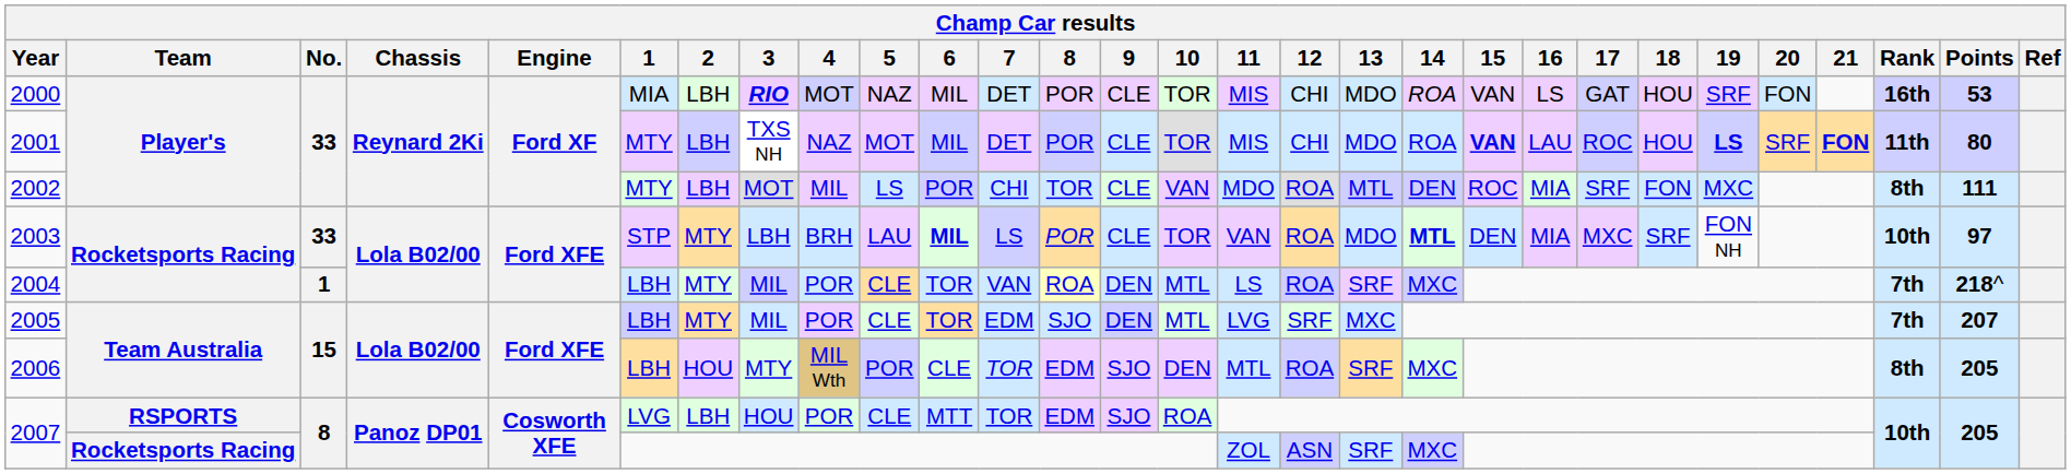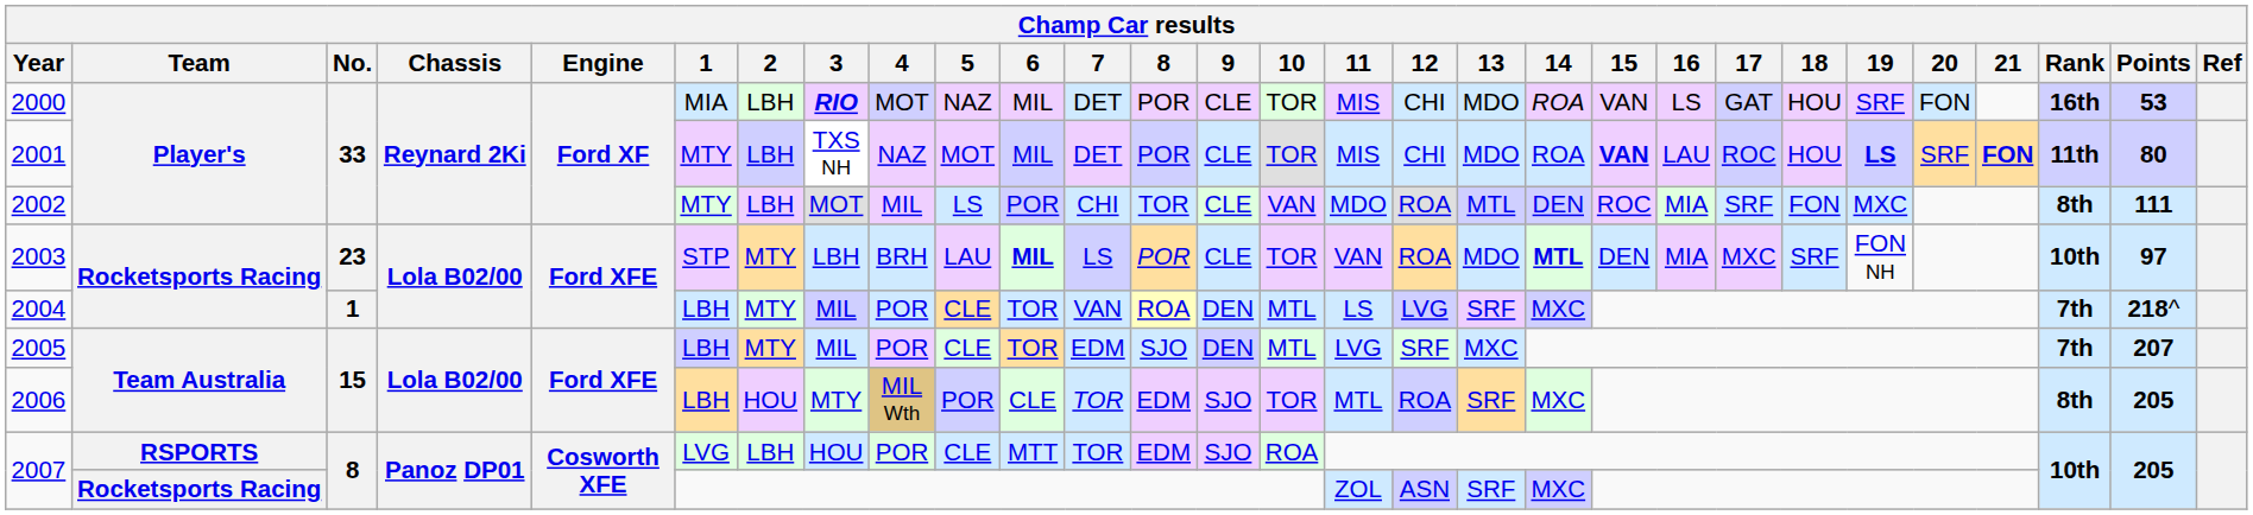 <table class="wikitable" style="text-align:center; font-size:85%">
 <tr>
 <th colspan=45><a href='#'>Champ Car</a> results</th>
 </tr>
 <tr>
 <th>Year</th>
 <th>Team</th>
 <th>No.</th>
 <th>Chassis</th>
 <th>Engine</th>
 <th>1</th>
 <th>2</th>
 <th>3</th>
 <th>4</th>
 <th>5</th>
 <th>6</th>
 <th>7</th>
 <th>8</th>
 <th>9</th>
 <th>10</th>
 <th>11</th>
 <th>12</th>
 <th>13</th>
 <th>14</th>
 <th>15</th>
 <th>16</th>
 <th>17</th>
 <th>18</th>
 <th>19</th>
 <th>20</th>
 <th>21</th>
 <th>Rank</th>
 <th>Points</th>
 <th>Ref</th>
 </tr>
 <tr>
 <td><a href='#'>2000</a></td>
 <th rowspan=3 nowrap><a href='#'>Player's</a></th>
 <th rowspan=3>33</th>
 <th rowspan=3 nowrap><a href='#'>Reynard 2Ki</a></th>
 <th rowspan=3 nowrap><a href='#'>Ford XF</a></th>
 <td style="background:#CFEAFF;">MIA<br></td>
 <td style="background:#DFFFDF;">LBH<br></td>
 <td style="background:#EFCFFF;"><strong><em><a href='#'>RIO</a></em></strong><br></td>
 <td style="background:#CFCFFF;">MOT<br></td>
 <td style="background:#EFCFFF;">NAZ<br></td>
 <td style="background:#EFCFFF;">MIL<br></td>
 <td style="background:#CFEAFF;">DET<br></td>
 <td style="background:#EFCFFF;">POR<br></td>
 <td style="background:#EFCFFF;">CLE<br></td>
 <td style="background:#DFFFDF;">TOR<br></td>
 <td style="background:#EFCFFF;"><a href='#'>MIS</a><br></td>
 <td style="background:#CFEAFF;">CHI<br></td>
 <td style="background:#CFEAFF;">MDO<br></td>
 <td style="background:#EFCFFF;"><em>ROA</em><br></td>
 <td style="background:#EFCFFF;">VAN<br></td>
 <td style="background:#EFCFFF;">LS<br></td>
 <td style="background:#CFCFFF;">GAT<br></td>
 <td style="background:#EFCFFF;">HOU<br></td>
 <td style="background:#EFCFFF;"><a href='#'>SRF</a><br></td>
 <td style="background:#CFEAFF;">FON<br></td>
 <td></td>
 <td style="background:#CFCFFF;"><strong>16th</strong></td>
 <td style="background:#CFCFFF;"><strong>53</strong></td>
 <th></th>
 </tr>
 <tr>
 <td><a href='#'>2001</a></td>
 <td style="background:#EFCFFF;"><a href='#'>MTY</a><br></td>
 <td style="background:#CFCFFF;"><a href='#'>LBH</a><br></td>
 <td style="background:#FFFFFF;"><a href='#'>TXS</a><br><small>NH</small></td>
 <td style="background:#EFCFFF;"><a href='#'>NAZ</a><br></td>
 <td style="background:#EFCFFF;"><a href='#'>MOT</a><br></td>
 <td style="background:#CFCFFF;"><a href='#'>MIL</a><br></td>
 <td style="background:#EFCFFF;"><a href='#'>DET</a><br></td>
 <td style="background:#CFCFFF;"><a href='#'>POR</a><br></td>
 <td style="background:#CFEAFF;"><a href='#'>CLE</a><br></td>
 <td style="background:#DFDFDF;"><a href='#'>TOR</a><br></td>
 <td style="background:#CFEAFF;"><a href='#'>MIS</a><br></td>
 <td style="background:#CFEAFF;"><a href='#'>CHI</a><br></td>
 <td style="background:#CFEAFF;"><a href='#'>MDO</a><br></td>
 <td style="background:#CFEAFF;"><a href='#'>ROA</a><br></td>
 <td style="background:#EFCFFF;"><strong><a href='#'>VAN</a></strong><br></td>
 <td style="background:#EFCFFF;"><a href='#'>LAU</a><br></td>
 <td style="background:#CFCFFF;"><a href='#'>ROC</a><br></td>
 <td style="background:#EFCFFF;"><a href='#'>HOU</a><br></td>
 <td style="background:#CFCFFF;"><strong><a href='#'>LS</a><br></strong></td>
 <td style="background:#FFDF9F;"><a href='#'>SRF</a><br></td>
 <td style="background:#FFDF9F;"><strong><a href='#'>FON</a></strong><br></td>
 <td style="background:#CFCFFF;"><strong>11th</strong></td>
 <td style="background:#CFCFFF;"><strong>80</strong></td>
 <th></th>
 </tr>
 <tr>
 <td><a href='#'>2002</a></td>
 <td style="background:#DFFFDF;"><a href='#'>MTY</a><br></td>
 <td style="background:#EFCFFF;"><a href='#'>LBH</a><br></td>
 <td style="background:#DFDFDF;"><a href='#'>MOT</a><br></td>
 <td style="background:#EFCFFF;"><a href='#'>MIL</a><br></td>
 <td style="background:#CFEAFF;"><a href='#'>LS</a><br></td>
 <td style="background:#CFCFFF;"><a href='#'>POR</a><br></td>
 <td style="background:#CFEAFF;"><a href='#'>CHI</a><br></td>
 <td style="background:#CFEAFF;"><a href='#'>TOR</a><br></td>
 <td style="background:#DFFFDF;"><a href='#'>CLE</a><br></td>
 <td style="background:#EFCFFF;"><a href='#'>VAN</a><br></td>
 <td style="background:#CFEAFF;"><a href='#'>MDO</a><br></td>
 <td style="background:#DFDFDF;"><a href='#'>ROA</a><br></td>
 <td style="background:#CFCFFF;"><a href='#'>MTL</a><br></td>
 <td style="background:#CFCFFF;"><a href='#'>DEN</a><br></td>
 <td style="background:#EFCFFF;"><a href='#'>ROC</a><br></td>
 <td style="background:#DFFFDF;"><a href='#'>MIA</a><br></td>
 <td style="background:#CFEAFF;"><a href='#'>SRF</a><br></td>
 <td style="background:#CFEAFF;"><a href='#'>FON</a><br></td>
 <td style="background:#CFEAFF;"><a href='#'>MXC</a><br></td>
 <td colspan=2></td>
 <td style="background:#CFEAFF;"><strong>8th</strong></td>
 <td style="background:#CFEAFF;"><strong>111</strong></td>
 <th></th>
 </tr>
 <tr>
 <td><a href='#'>2003</a></td>
 <th rowspan=2 nowrap><a href='#'>Rocketsports Racing</a></th>
-<th>33</th>
+<th>23</th>
 <th rowspan=2 nowrap><a href='#'>Lola B02/00</a></th>
 <th rowspan=2 nowrap><a href='#'>Ford XFE</a></th>
 <td style="background:#EFCFFF;"><a href='#'>STP</a><br></td>
 <td style="background:#FFDF9F;"><a href='#'>MTY</a><br></td>
 <td style="background:#CFEAFF;"><a href='#'>LBH</a><br></td>
 <td style="background:#CFEAFF;"><a href='#'>BRH</a><br></td>
 <td style="background:#EFCFFF;"><a href='#'>LAU</a><br></td>
 <td style="background:#DFFFDF;"><strong><a href='#'>MIL</a></strong><br></td>
 <td style="background:#CFCFFF;"><a href='#'>LS</a><br></td>
 <td style="background:#FFDF9F;"><em><a href='#'>POR</a></em><br></td>
 <td style="background:#CFEAFF;"><a href='#'>CLE</a><br></td>
 <td style="background:#EFCFFF;"><a href='#'>TOR</a><br></td>
 <td style="background:#EFCFFF;"><a href='#'>VAN</a><br></td>
 <td style="background:#FFDF9F;"><a href='#'>ROA</a><br></td>
 <td style="background:#CFEAFF;"><a href='#'>MDO</a><br></td>
 <td style="background:#DFFFDF;"><strong><a href='#'>MTL</a></strong><br></td>
 <td style="background:#CFEAFF;"><a href='#'>DEN</a><br></td>
 <td style="background:#EFCFFF;"><a href='#'>MIA</a><br></td>
 <td style="background:#EFCFFF;"><a href='#'>MXC</a><br></td>
 <td style="background:#CFEAFF;"><a href='#'>SRF</a><br></td>
 <td><a href='#'>FON</a><br><small>NH</small></td>
 <td colspan=2></td>
 <td style="background:#CFEAFF;"><strong>10th</strong></td>
 <td style="background:#CFEAFF;"><strong>97</strong></td>
 <th></th>
 </tr>
 <tr>
 <td><a href='#'>2004</a></td>
 <th>1</th>
 <td style="background:#CFEAFF;"><a href='#'>LBH</a><br></td>
 <td style="background:#DFFFDF;"><a href='#'>MTY</a><br></td>
 <td style="background:#CFCFFF;"><a href='#'>MIL</a><br></td>
 <td style="background:#CFEAFF;"><a href='#'>POR</a><br></td>
 <td style="background:#FFDF9F;"><a href='#'>CLE</a><br></td>
 <td style="background:#CFEAFF;"><a href='#'>TOR</a><br></td>
 <td style="background:#CFEAFF;"><a href='#'>VAN</a><br></td>
 <td style="background:#FFFFBF;"><a href='#'>ROA</a><br></td>
 <td style="background:#CFEAFF;"><a href='#'>DEN</a><br></td>
 <td style="background:#CFEAFF;"><a href='#'>MTL</a><br></td>
 <td style="background:#CFEAFF;"><a href='#'>LS</a><br></td>
-<td style="background:#CFCFFF;"><a href='#'>ROA</a><br></td>
+<td style="background:#CFCFFF;"><a href='#'>LVG</a><br></td>
 <td style="background:#EFCFFF;"><a href='#'>SRF</a><br></td>
 <td style="background:#CFCFFF;"><a href='#'>MXC</a><br></td>
 <td colspan=7></td>
 <td style="background:#CFEAFF;"><strong>7th</strong></td>
 <td style="background:#CFEAFF;"><strong>218</strong>^</td>
 <th></th>
 </tr>
 <tr>
 <td><a href='#'>2005</a></td>
 <th rowspan=2 nowrap><a href='#'>Team Australia</a></th>
 <th rowspan=2>15</th>
 <th rowspan=2 nowrap><a href='#'>Lola B02/00</a></th>
 <th rowspan=2 nowrap><a href='#'>Ford XFE</a></th>
 <td style="background:#CFCFFF;"><a href='#'>LBH</a><br></td>
 <td style="background:#FFDF9F;"><a href='#'>MTY</a><br></td>
 <td style="background:#CFEAFF;"><a href='#'>MIL</a><br></td>
 <td style="background:#EFCFFF;"><a href='#'>POR</a><br></td>
 <td style="background:#DFFFDF;"><a href='#'>CLE</a><br></td>
 <td style="background:#FFDF9F;"><a href='#'>TOR</a><br></td>
 <td style="background:#CFEAFF;"><a href='#'>EDM</a><br></td>
 <td style="background:#CFEAFF;"><a href='#'>SJO</a><br></td>
 <td style="background:#CFCFFF;"><a href='#'>DEN</a><br></td>
 <td style="background:#DFFFDF;"><a href='#'>MTL</a><br></td>
 <td style="background:#CFEAFF;"><a href='#'>LVG</a><br></td>
 <td style="background:#DFFFDF;"><a href='#'>SRF</a><br></td>
 <td style="background:#CFEAFF;"><a href='#'>MXC</a><br></td>
 <td colspan=8></td>
 <td style="background:#CFEAFF;"><strong>7th</strong></td>
 <td style="background:#CFEAFF;"><strong>207</strong></td>
 <th></th>
 </tr>
 <tr>
 <td><a href='#'>2006</a></td>
 <td style="background:#FFDF9F;"><a href='#'>LBH</a><br></td>
 <td style="background:#EFCFFF;"><a href='#'>HOU</a><br></td>
 <td style="background:#DFFFDF;"><a href='#'>MTY</a><br></td>
 <td style="background:#DFC484;"><a href='#'>MIL</a><br><small>Wth</small></td>
 <td style="background:#CFCFFF;"><a href='#'>POR</a><br></td>
 <td style="background:#DFFFDF;"><a href='#'>CLE</a><br></td>
 <td style="background:#CFEAFF;"><em><a href='#'>TOR</a></em><br></td>
 <td style="background:#EFCFFF;"><a href='#'>EDM</a><br></td>
 <td style="background:#EFCFFF;"><a href='#'>SJO</a><br></td>
-<td style="background:#EFCFFF;"><a href='#'>DEN</a><br></td>
+<td style="background:#EFCFFF;"><a href='#'>TOR</a><br></td>
 <td style="background:#CFEAFF;"><a href='#'>MTL</a><br></td>
 <td style="background:#CFCFFF;"><a href='#'>ROA</a><br></td>
 <td style="background:#FFDF9F;"><a href='#'>SRF</a><br></td>
 <td style="background:#DFFFDF;"><a href='#'>MXC</a><br></td>
 <td colspan=7></td>
 <td style="background:#CFEAFF;"><strong>8th</strong></td>
 <td style="background:#CFEAFF;"><strong>205</strong></td>
 <th></th>
 </tr>
 <tr>
 <td rowspan=2><a href='#'>2007</a></td>
 <th nowrap><a href='#'>RSPORTS</a></th>
 <th rowspan=2>8</th>
 <th rowspan=2><a href='#'>Panoz</a> <a href='#'>DP01</a></th>
 <th rowspan=2><a href='#'>Cosworth XFE</a></th>
 <td style="background:#DFFFDF;"><a href='#'>LVG</a><br></td>
 <td style="background:#DFFFDF;"><a href='#'>LBH</a><br></td>
 <td style="background:#CFEAFF;"><a href='#'>HOU</a><br></td>
 <td style="background:#DFFFDF;"><a href='#'>POR</a><br></td>
 <td style="background:#CFEAFF;"><a href='#'>CLE</a><br></td>
 <td style="background:#CFEAFF;"><a href='#'>MTT</a><br></td>
 <td style="background:#CFEAFF;"><a href='#'>TOR</a><br></td>
 <td style="background:#EFCFFF;"><a href='#'>EDM</a><br></td>
 <td style="background:#EFCFFF;"><a href='#'>SJO</a><br></td>
 <td style="background:#DFFFDF;"><a href='#'>ROA</a><br></td>
 <td colspan=11></td>
 <td rowspan=2 style="background:#CFEAFF;"><strong>10th</strong></td>
 <td rowspan=2 style="background:#CFEAFF;"><strong>205</strong></td>
 <th rowspan=2></th>
 </tr>
 <tr>
 <th nowrap><a href='#'>Rocketsports Racing</a></th>
 <td colspan=10></td>
 <td style="background:#CFEAFF;"><a href='#'>ZOL</a><br></td>
 <td style="background:#CFCFFF;"><a href='#'>ASN</a><br></td>
 <td style="background:#CFEAFF;"><a href='#'>SRF</a><br></td>
 <td style="background:#CFCFFF;"><a href='#'>MXC</a><br></td>
 <td colspan=7></td>
 </tr>
 </table>
